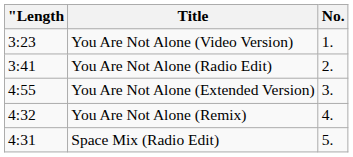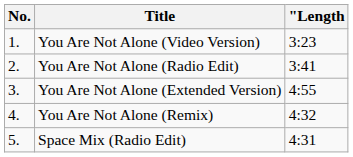 <table class="wikitable sortable">
 <tr>
+<th>No.</th>
+<th>Title</th>
 <th>"Length</th>
-<th>Title</th>
-<th>No.</th>
 </tr>
 <tr>
+<td>1.</td>
+<td>You Are Not Alone (Video Version)</td>
 <td>3:23</td>
-<td>You Are Not Alone (Video Version)</td>
-<td>1.</td>
 </tr>
 <tr>
+<td>2.</td>
+<td>You Are Not Alone (Radio Edit)</td>
 <td>3:41</td>
-<td>You Are Not Alone (Radio Edit)</td>
-<td>2.</td>
 </tr>
 <tr>
+<td>3.</td>
+<td>You Are Not Alone (Extended Version)</td>
 <td>4:55</td>
-<td>You Are Not Alone (Extended Version)</td>
-<td>3.</td>
 </tr>
 <tr>
+<td>4.</td>
+<td>You Are Not Alone (Remix)</td>
 <td>4:32</td>
-<td>You Are Not Alone (Remix)</td>
-<td>4.</td>
 </tr>
 <tr>
+<td>5.</td>
+<td>Space Mix (Radio Edit)</td>
 <td>4:31</td>
-<td>Space Mix (Radio Edit)</td>
-<td>5.</td>
 </tr>
 </table>
